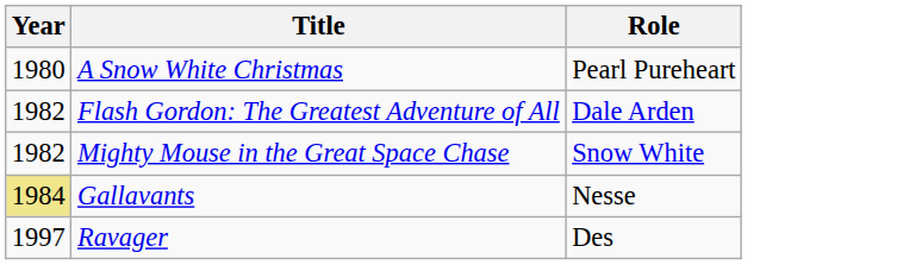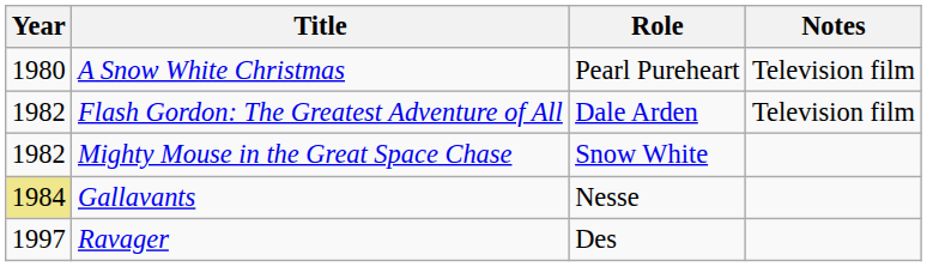 <table class="wikitable sortable">
 <tr>
 <th>Year</th>
 <th>Title</th>
 <th>Role</th>
+<th>Notes</th>
 </tr>
 <tr>
 <td>1980</td>
 <td><em><a href='#'>A Snow White Christmas</a></em></td>
 <td>Pearl Pureheart</td>
+<td>Television film</td>
 </tr>
 <tr>
 <td>1982</td>
 <td><em><a href='#'>Flash Gordon: The Greatest Adventure of All</a></em></td>
 <td><a href='#'>Dale Arden</a></td>
+<td>Television film</td>
 </tr>
 <tr>
 <td>1982</td>
 <td><em><a href='#'>Mighty Mouse in the Great Space Chase</a></em></td>
 <td><a href='#'>Snow White</a></td>
+<td></td>
 </tr>
 <tr>
 <td style="background: khaki;">1984</td>
 <td><em><a href='#'>Gallavants</a></em></td>
 <td>Nesse</td>
+<td></td>
 </tr>
 <tr>
 <td>1997</td>
 <td><em><a href='#'>Ravager</a></em></td>
 <td>Des</td>
+<td></td>
 </tr>
 </table>
